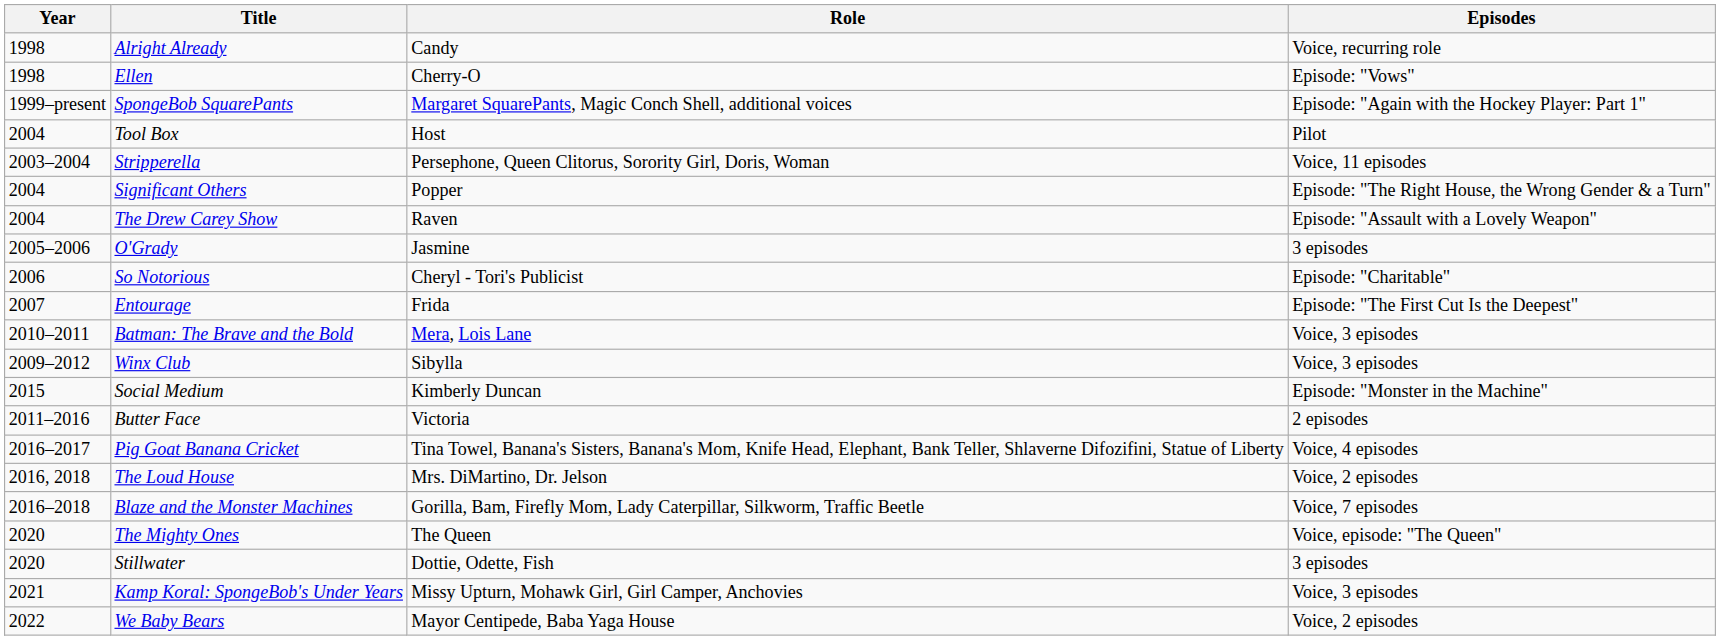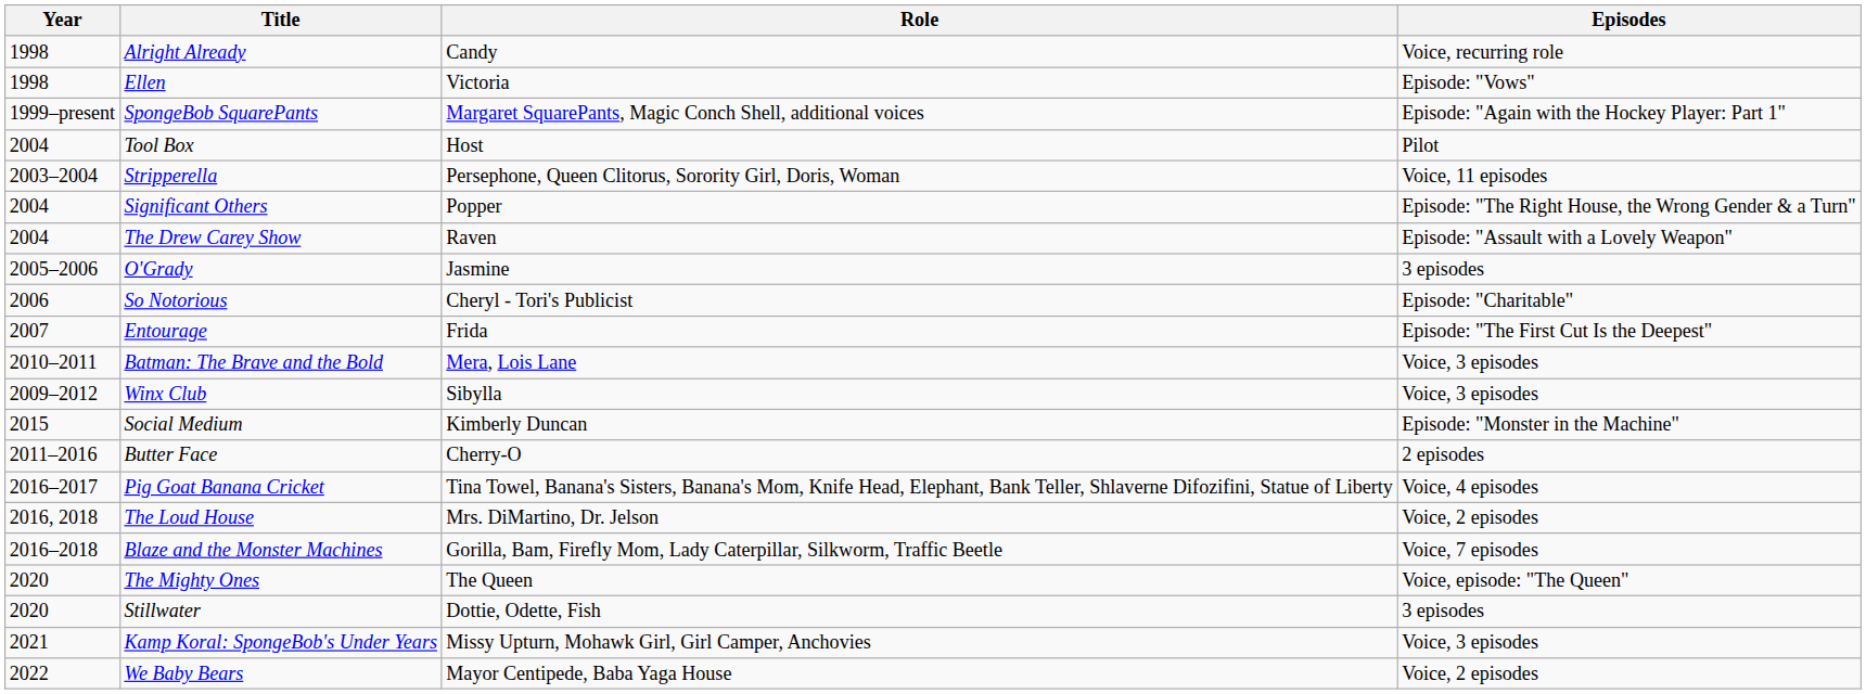 <table class="wikitable sortable">
 <tr>
 <th scope="col">Year</th>
 <th scope="col">Title</th>
 <th scope="col">Role</th>
 <th scope="col" class="unsortable">Episodes</th>
 </tr>
 <tr>
 <td>1998</td>
 <td><a href='#'><em>Alright Already</em></a></td>
 <td>Candy</td>
 <td>Voice, recurring role</td>
 </tr>
 <tr>
 <td>1998</td>
 <td><a href='#'><em>Ellen</em></a></td>
-<td>Cherry-O</td>
+<td>Victoria</td>
 <td>Episode: "Vows"</td>
 </tr>
 <tr>
 <td>1999–present</td>
 <td><em><a href='#'>SpongeBob SquarePants</a></em></td>
 <td><a href='#'>Margaret SquarePants</a>, Magic Conch Shell, additional voices</td>
 <td>Episode: "Again with the Hockey Player: Part 1"</td>
 </tr>
 <tr>
 <td>2004</td>
 <td><em>Tool Box</em></td>
 <td>Host</td>
 <td>Pilot</td>
 </tr>
 <tr>
 <td>2003–2004</td>
 <td><em><a href='#'>Stripperella</a></em></td>
 <td>Persephone, Queen Clitorus, Sorority Girl, Doris, Woman</td>
 <td>Voice, 11 episodes</td>
 </tr>
 <tr>
 <td>2004</td>
 <td><a href='#'><em>Significant Others</em></a></td>
 <td>Popper</td>
 <td>Episode: "The Right House, the Wrong Gender & a Turn"</td>
 </tr>
 <tr>
 <td>2004</td>
 <td><em><a href='#'>The Drew Carey Show</a></em></td>
 <td>Raven</td>
 <td>Episode: "Assault with a Lovely Weapon"</td>
 </tr>
 <tr>
 <td>2005–2006</td>
 <td><em><a href='#'>O'Grady</a></em></td>
 <td>Jasmine</td>
 <td>3 episodes</td>
 </tr>
 <tr>
 <td>2006</td>
 <td><em><a href='#'>So Notorious</a></em></td>
 <td>Cheryl - Tori's Publicist</td>
 <td>Episode: "Charitable"</td>
 </tr>
 <tr>
 <td>2007</td>
 <td><a href='#'><em>Entourage</em></a></td>
 <td>Frida</td>
 <td>Episode: "The First Cut Is the Deepest"</td>
 </tr>
 <tr>
 <td>2010–2011</td>
 <td><em><a href='#'>Batman: The Brave and the Bold</a></em></td>
 <td><a href='#'>Mera</a>, <a href='#'>Lois Lane</a></td>
 <td>Voice, 3 episodes</td>
 </tr>
 <tr>
 <td>2009–2012</td>
 <td><em><a href='#'>Winx Club</a></em></td>
 <td>Sibylla</td>
 <td>Voice, 3 episodes</td>
 </tr>
 <tr>
 <td>2015</td>
 <td><em>Social Medium</em></td>
 <td>Kimberly Duncan</td>
 <td>Episode: "Monster in the Machine"</td>
 </tr>
 <tr>
 <td>2011–2016</td>
 <td><em>Butter Face</em></td>
-<td>Victoria</td>
+<td>Cherry-O</td>
 <td>2 episodes</td>
 </tr>
 <tr>
 <td>2016–2017</td>
 <td><em><a href='#'>Pig Goat Banana Cricket</a></em></td>
 <td>Tina Towel, Banana's Sisters, Banana's Mom, Knife Head, Elephant, Bank Teller, Shlaverne Difozifini, Statue of Liberty</td>
 <td>Voice, 4 episodes</td>
 </tr>
 <tr>
 <td>2016, 2018</td>
 <td><em><a href='#'>The Loud House</a></em></td>
 <td>Mrs. DiMartino, Dr. Jelson</td>
 <td>Voice, 2 episodes</td>
 </tr>
 <tr>
 <td>2016–2018</td>
 <td><em><a href='#'>Blaze and the Monster Machines</a></em></td>
 <td>Gorilla, Bam, Firefly Mom, Lady Caterpillar, Silkworm, Traffic Beetle</td>
 <td>Voice, 7 episodes</td>
 </tr>
 <tr>
 <td>2020</td>
 <td><em><a href='#'>The Mighty Ones</a></em></td>
 <td>The Queen</td>
 <td>Voice, episode: "The Queen"</td>
 </tr>
 <tr>
 <td>2020</td>
 <td><em>Stillwater</em></td>
 <td>Dottie, Odette, Fish</td>
 <td>3 episodes</td>
 </tr>
 <tr>
 <td>2021</td>
 <td><em><a href='#'>Kamp Koral: SpongeBob's Under Years</a></em></td>
 <td>Missy Upturn, Mohawk Girl, Girl Camper, Anchovies</td>
 <td>Voice, 3 episodes</td>
 </tr>
 <tr>
 <td>2022</td>
 <td><em><a href='#'>We Baby Bears</a></em></td>
 <td>Mayor Centipede, Baba Yaga House</td>
 <td>Voice, 2 episodes</td>
 </tr>
 </table>
